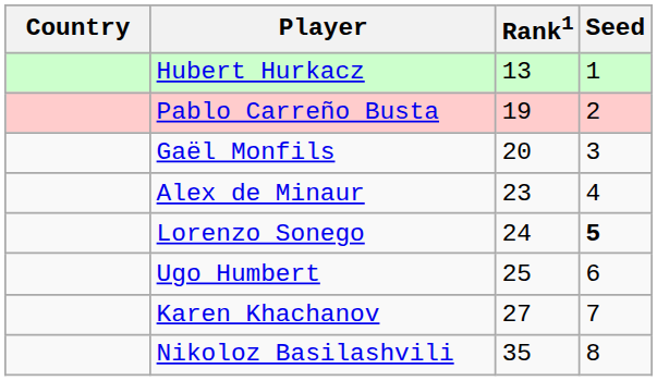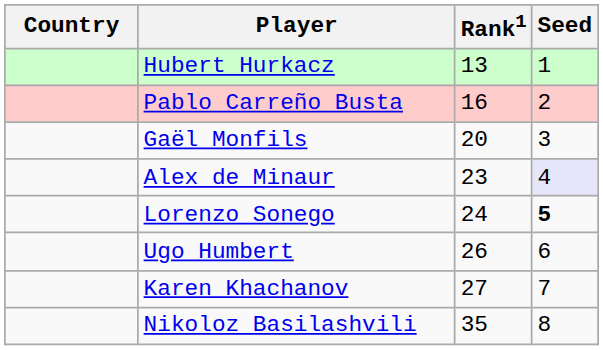 <table class="sortable wikitable">
 <tr>
 <th width="70">Country</th>
 <th width="175">Player</th>
 <th>Rank<sup>1</sup></th>
 <th>Seed</th>
 </tr>
 <tr bgcolor=#cfc>
 <td></td>
 <td><a href='#'>Hubert Hurkacz</a></td>
 <td>13</td>
 <td>1</td>
 </tr>
 <tr bgcolor=#fcc>
 <td></td>
 <td><a href='#'>Pablo Carreño Busta</a></td>
-<td>19</td>
+<td>16</td>
 <td>2</td>
 </tr>
 <tr>
 <td></td>
 <td><a href='#'>Gaël Monfils</a></td>
 <td>20</td>
 <td>3</td>
 </tr>
 <tr>
 <td></td>
 <td><a href='#'>Alex de Minaur</a></td>
 <td>23</td>
-<td>4</td>
+<td style="background: lavender;">4</td>
 </tr>
 <tr>
 <td></td>
 <td><a href='#'>Lorenzo Sonego</a></td>
 <td>24</td>
 <td><strong>5</strong></td>
 </tr>
 <tr>
 <td></td>
 <td><a href='#'>Ugo Humbert</a></td>
-<td>25</td>
+<td>26</td>
 <td>6</td>
 </tr>
 <tr>
 <td></td>
 <td><a href='#'>Karen Khachanov</a></td>
 <td>27</td>
 <td>7</td>
 </tr>
 <tr>
 <td></td>
 <td><a href='#'>Nikoloz Basilashvili</a></td>
 <td>35</td>
 <td>8</td>
 </tr>
 </table>
